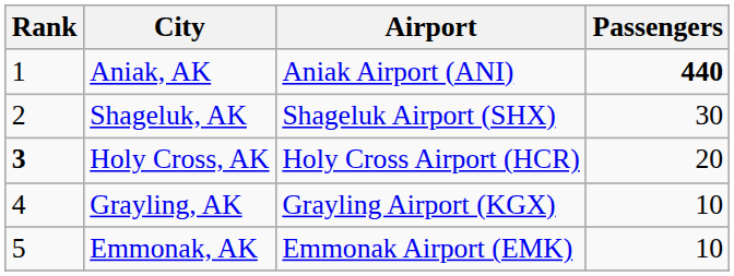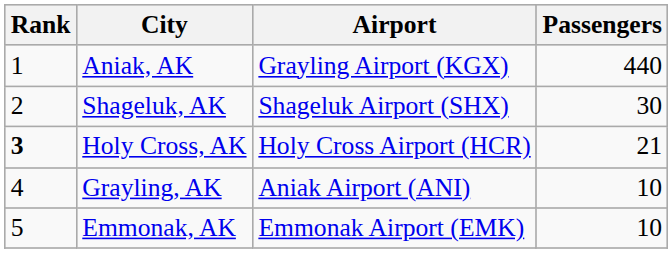 <table class="wikitable">
 <tr>
 <th>Rank</th>
 <th>City</th>
 <th>Airport</th>
 <th>Passengers</th>
 </tr>
 <tr>
 <td>1</td>
 <td><a href='#'>Aniak, AK</a></td>
-<td><a href='#'>Aniak Airport (ANI)</a></td>
-<td align="right"><strong>440</strong></td>
+<td><a href='#'>Grayling Airport (KGX)</a></td>
+<td align="right">440</td>
 </tr>
 <tr>
 <td>2</td>
 <td><a href='#'>Shageluk, AK</a></td>
 <td><a href='#'>Shageluk Airport (SHX)</a></td>
 <td align="right">30</td>
 </tr>
 <tr>
 <td><strong>3</strong></td>
 <td><a href='#'>Holy Cross, AK</a></td>
 <td><a href='#'>Holy Cross Airport (HCR)</a></td>
-<td align="right">20</td>
+<td align="right">21</td>
 </tr>
 <tr>
 <td>4</td>
 <td><a href='#'>Grayling, AK</a></td>
-<td><a href='#'>Grayling Airport (KGX)</a></td>
+<td><a href='#'>Aniak Airport (ANI)</a></td>
 <td align=right>10</td>
 </tr>
 <tr>
 <td>5</td>
 <td><a href='#'>Emmonak, AK</a></td>
 <td><a href='#'>Emmonak Airport (EMK)</a></td>
 <td align=right>10</td>
 </tr>
 </table>
